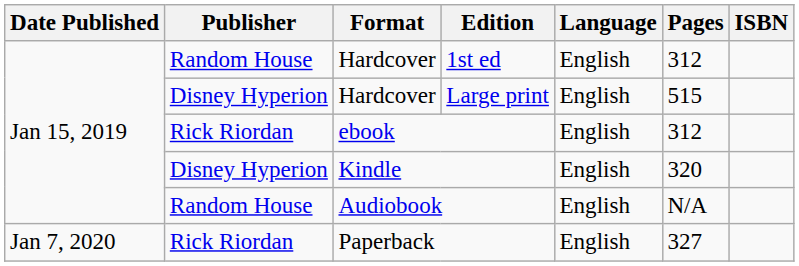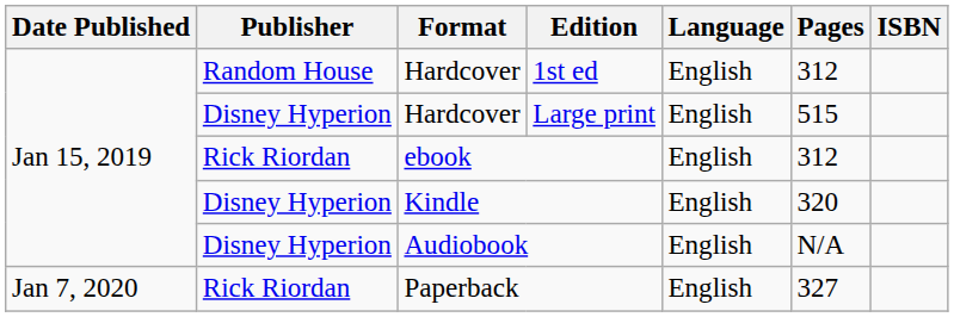 <table class="wikitable">
 <tr>
 <th>Date Published</th>
 <th>Publisher</th>
 <th>Format</th>
 <th>Edition</th>
 <th>Language</th>
 <th>Pages</th>
 <th>ISBN</th>
 </tr>
 <tr>
 <td rowspan="5">Jan 15, 2019</td>
 <td><a href='#'>Random House</a></td>
 <td>Hardcover</td>
 <td><a href='#'>1st ed</a></td>
 <td>English</td>
 <td>312</td>
 <td></td>
 </tr>
 <tr>
 <td><a href='#'>Disney Hyperion</a></td>
 <td>Hardcover</td>
 <td><a href='#'>Large print</a></td>
 <td>English</td>
 <td>515</td>
 <td></td>
 </tr>
 <tr>
 <td><a href='#'>Rick Riordan</a></td>
 <td colspan="2"><a href='#'>ebook</a></td>
 <td>English</td>
 <td>312</td>
 <td></td>
 </tr>
 <tr>
 <td><a href='#'>Disney Hyperion</a></td>
 <td colspan="2"><a href='#'>Kindle</a></td>
 <td>English</td>
 <td>320</td>
 <td></td>
 </tr>
 <tr>
-<td><a href='#'>Random House</a></td>
+<td><a href='#'>Disney Hyperion</a></td>
 <td colspan="2"><a href='#'>Audiobook</a></td>
 <td>English</td>
 <td>N/A</td>
 <td></td>
 </tr>
 <tr>
 <td>Jan 7, 2020</td>
 <td><a href='#'>Rick Riordan</a></td>
 <td colspan="2">Paperback</td>
 <td>English</td>
 <td>327</td>
 <td></td>
 </tr>
 </table>
